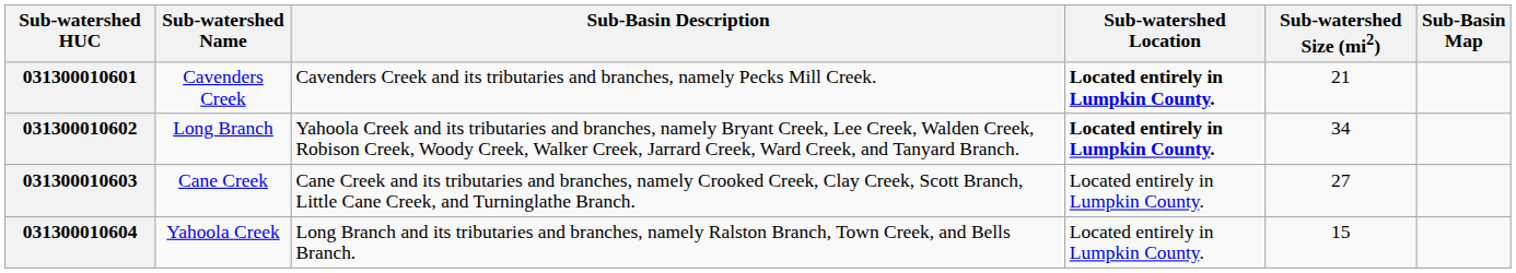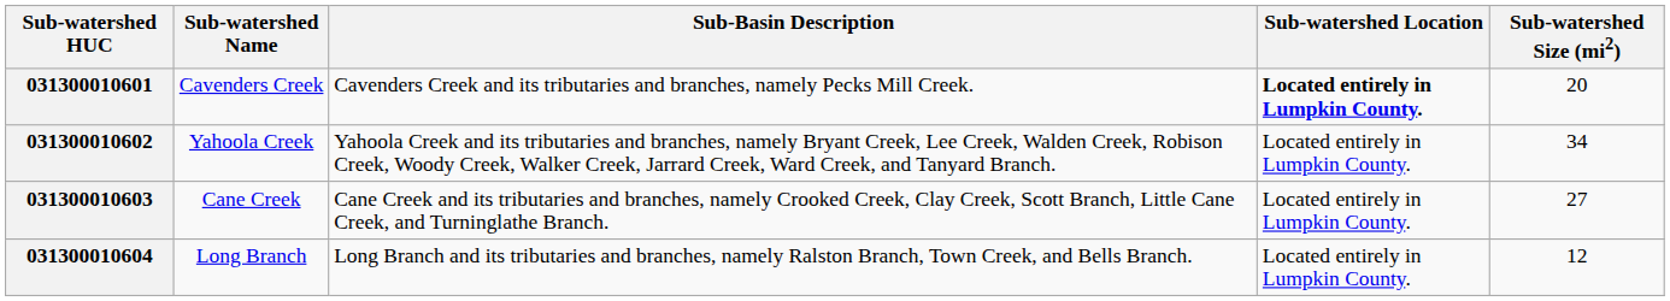 <table class="wikitable" border="1" style="margin: 1em auto 1em auto;">
 <tr valign="top">
 <th scope="col">Sub-watershed HUC</th>
 <th scope="col">Sub-watershed Name</th>
 <th scope="col">Sub-Basin Description</th>
 <th scope="col">Sub-watershed Location</th>
 <th scope="col">Sub-watershed Size (mi<sup>2</sup>)</th>
-<th scope="col">Sub-Basin Map</th>
 </tr>
 <tr valign="top">
 <th scope="row">031300010601</th>
 <td align="center"><a href='#'>Cavenders Creek</a></td>
 <td align="left">Cavenders Creek and its tributaries and branches, namely Pecks Mill Creek.</td>
 <td><strong>Located entirely in <a href='#'>Lumpkin County</a>.</strong></td>
-<td align="center">21</td>
-<td align="right"></td>
+<td align="center">20</td>
 </tr>
 <tr valign="top">
 <th scope="row">031300010602</th>
-<td align="center"><a href='#'>Long Branch</a></td>
+<td align="center"><a href='#'>Yahoola Creek</a></td>
 <td align="left">Yahoola Creek and its tributaries and branches, namely Bryant Creek, Lee Creek, Walden Creek, Robison Creek, Woody Creek, Walker Creek, Jarrard Creek, Ward Creek, and Tanyard Branch.</td>
-<td><strong>Located entirely in <a href='#'>Lumpkin County</a>.</strong></td>
+<td>Located entirely in <a href='#'>Lumpkin County</a>.</td>
 <td align="center">34</td>
-<td align="right"></td>
 </tr>
 <tr valign="top">
 <th scope="row">031300010603</th>
 <td align="center"><a href='#'>Cane Creek</a></td>
 <td align="left">Cane Creek and its tributaries and branches, namely Crooked Creek, Clay Creek, Scott Branch, Little Cane Creek, and Turninglathe Branch.</td>
 <td>Located entirely in <a href='#'>Lumpkin County</a>.</td>
 <td align="center">27</td>
-<td align="right"></td>
 </tr>
 <tr valign="top">
 <th scope="row">031300010604</th>
-<td align="center"><a href='#'>Yahoola Creek</a></td>
+<td align="center"><a href='#'>Long Branch</a></td>
 <td align="left">Long Branch and its tributaries and branches, namely Ralston Branch, Town Creek, and Bells Branch.</td>
 <td>Located entirely in <a href='#'>Lumpkin County</a>.</td>
-<td align="center">15</td>
-<td align="right"></td>
+<td align="center">12</td>
 </tr>
 </table>
